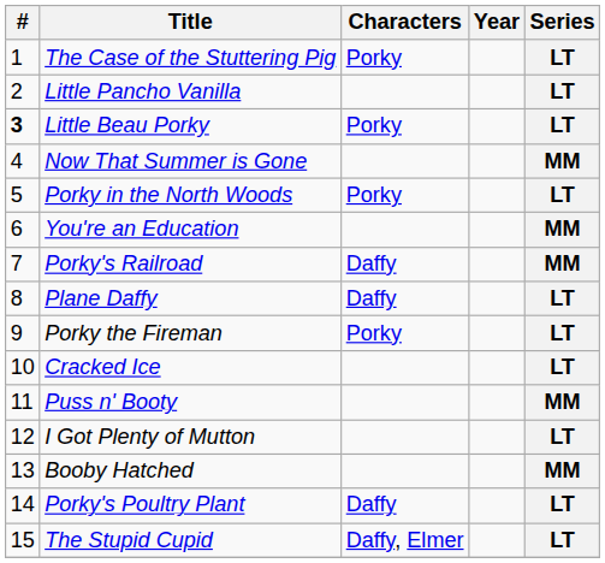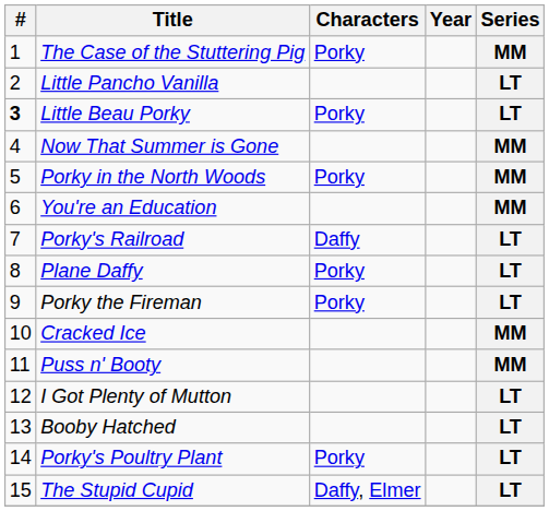 <table class="wikitable sortable">
 <tr>
 <th>#</th>
 <th>Title</th>
 <th>Characters</th>
 <th>Year</th>
 <th>Series</th>
 </tr>
 <tr>
 <td>1</td>
 <td><em><a href='#'>The Case of the Stuttering Pig</a></em></td>
 <td><a href='#'>Porky</a></td>
 <td></td>
-<th>LT</th>
+<th>MM</th>
 </tr>
 <tr>
 <td>2</td>
 <td><em><a href='#'>Little Pancho Vanilla</a></em></td>
 <td></td>
 <td></td>
 <th>LT</th>
 </tr>
 <tr>
 <td><strong>3</strong></td>
 <td><em><a href='#'>Little Beau Porky</a></em></td>
 <td><a href='#'>Porky</a></td>
 <td></td>
 <th>LT</th>
 </tr>
 <tr>
 <td>4</td>
 <td><em><a href='#'>Now That Summer is Gone</a></em></td>
 <td></td>
 <td></td>
 <th>MM</th>
 </tr>
 <tr>
 <td>5</td>
 <td><em><a href='#'>Porky in the North Woods</a></em></td>
 <td><a href='#'>Porky</a></td>
 <td></td>
-<th>LT</th>
+<th>MM</th>
 </tr>
 <tr>
 <td>6</td>
 <td><em><a href='#'>You're an Education</a></em></td>
 <td></td>
 <td></td>
 <th>MM</th>
 </tr>
 <tr>
 <td>7</td>
 <td><em><a href='#'>Porky's Railroad</a></em></td>
 <td><a href='#'>Daffy</a></td>
 <td></td>
-<th>MM</th>
+<th>LT</th>
 </tr>
 <tr>
 <td>8</td>
 <td><em><a href='#'>Plane Daffy</a></em></td>
-<td><a href='#'>Daffy</a></td>
+<td><a href='#'>Porky</a></td>
 <td></td>
 <th>LT</th>
 </tr>
 <tr>
 <td>9</td>
 <td><em>Porky the Fireman</em></td>
 <td><a href='#'>Porky</a></td>
 <td></td>
 <th>LT</th>
 </tr>
 <tr>
 <td>10</td>
 <td><em><a href='#'>Cracked Ice</a></em></td>
 <td></td>
 <td></td>
-<th>LT</th>
+<th>MM</th>
 </tr>
 <tr>
 <td>11</td>
 <td><em><a href='#'>Puss n' Booty</a></em></td>
 <td></td>
 <td></td>
 <th>MM</th>
 </tr>
 <tr>
 <td>12</td>
 <td><em>I Got Plenty of Mutton</em></td>
 <td></td>
 <td></td>
 <th>LT</th>
 </tr>
 <tr>
 <td>13</td>
 <td><em>Booby Hatched</em></td>
 <td></td>
 <td></td>
-<th>MM</th>
+<th>LT</th>
 </tr>
 <tr>
 <td>14</td>
 <td><em><a href='#'>Porky's Poultry Plant</a></em></td>
-<td><a href='#'>Daffy</a></td>
+<td><a href='#'>Porky</a></td>
 <td></td>
 <th>LT</th>
 </tr>
 <tr>
 <td>15</td>
 <td><em><a href='#'>The Stupid Cupid</a></em></td>
 <td><a href='#'>Daffy</a>, <a href='#'>Elmer</a></td>
 <td></td>
 <th>LT</th>
 </tr>
 <tr>
 </tr>
 </table>
